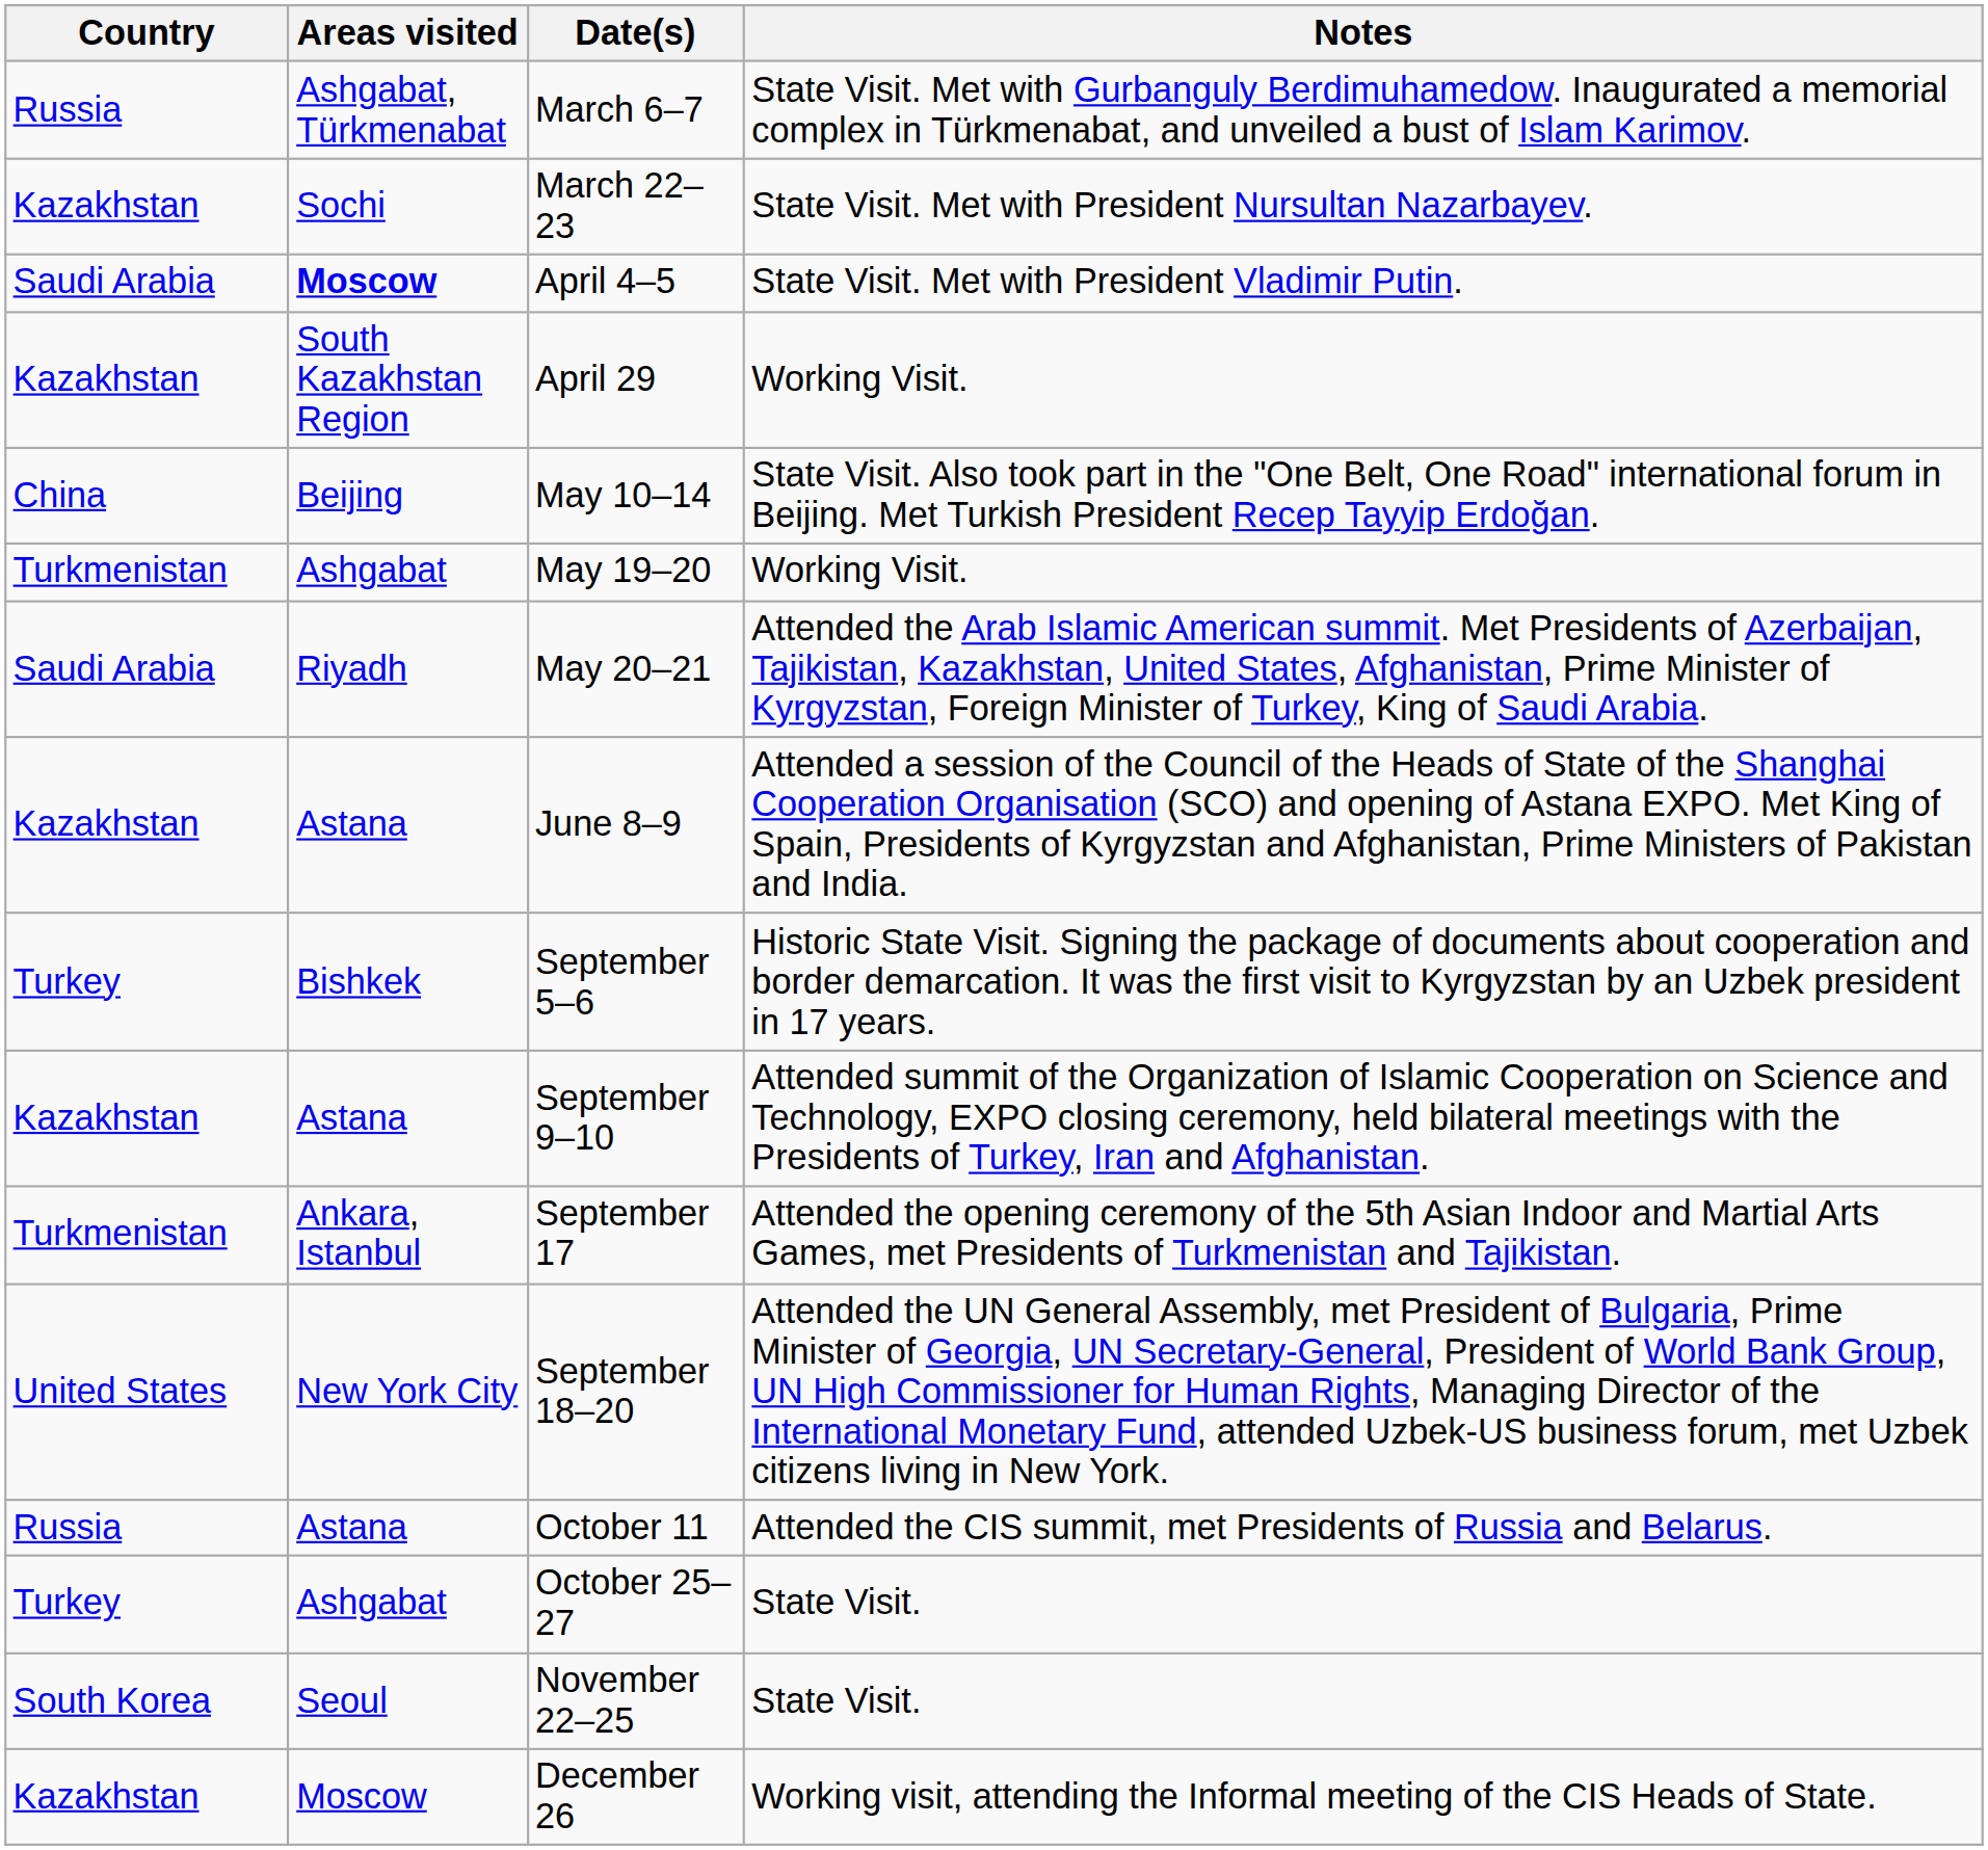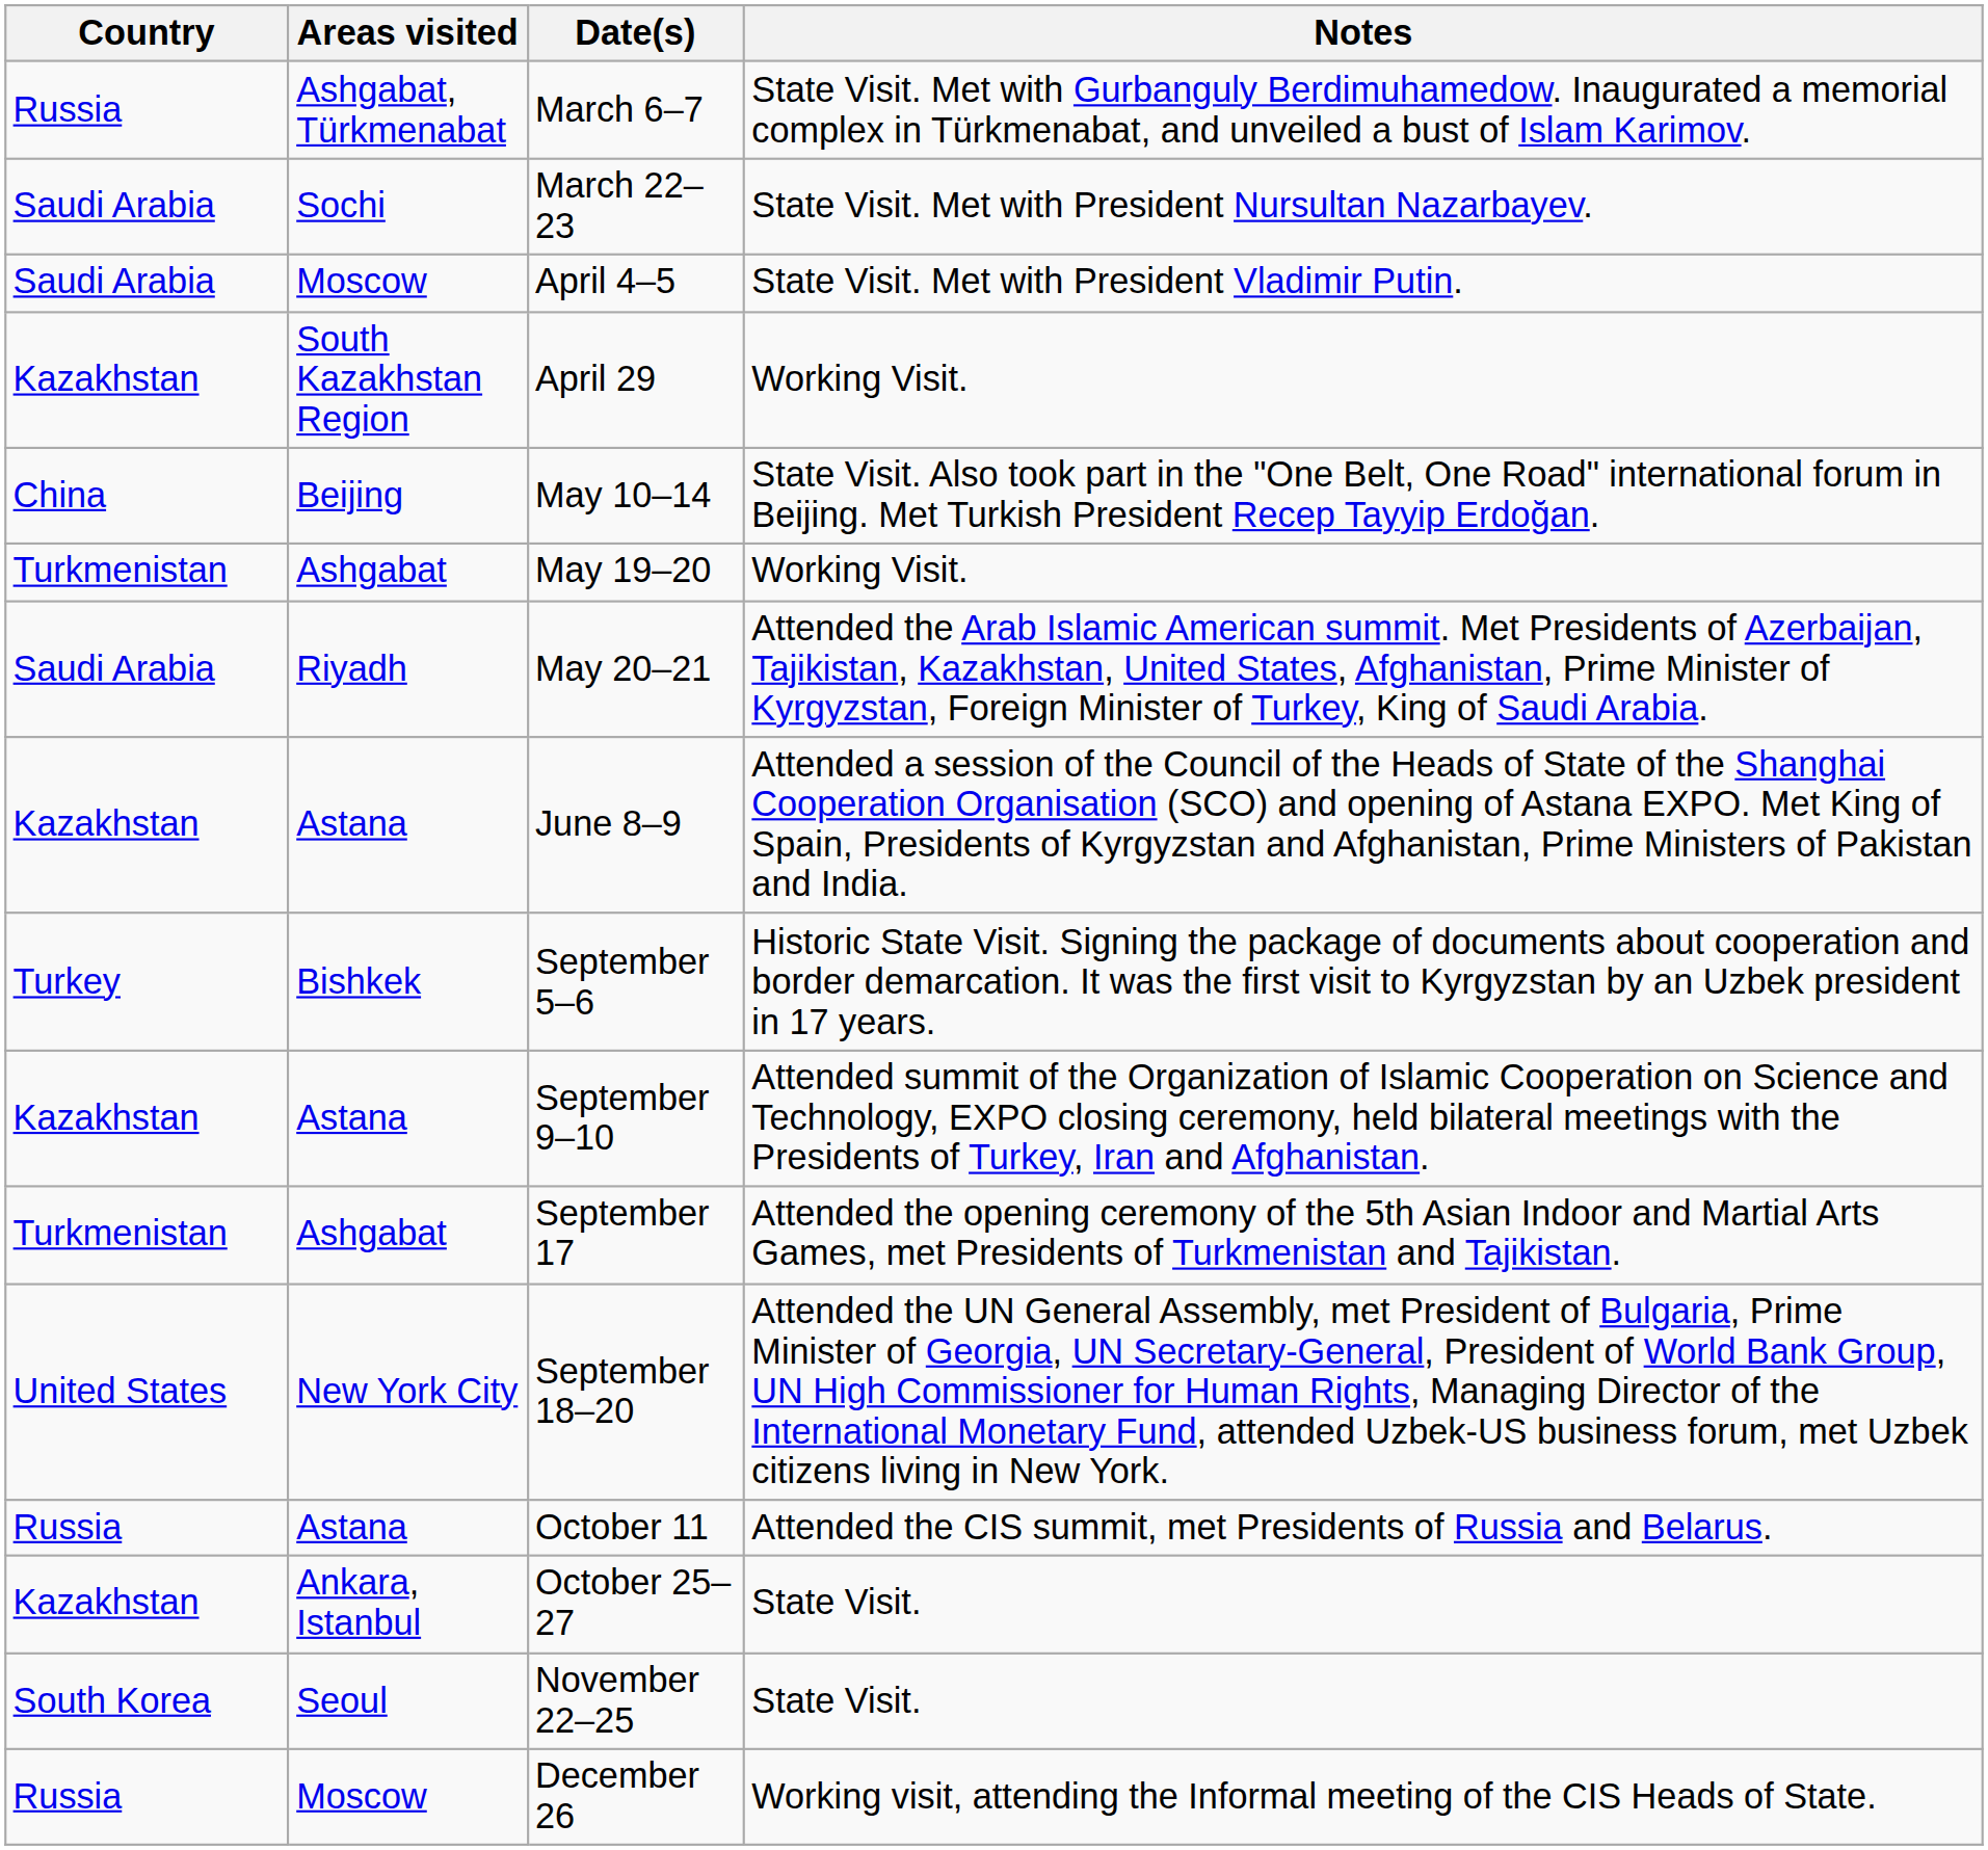 <table class="wikitable" style="margin: 1em auto 1em auto">
 <tr>
 <th width="120">Country</th>
 <th width="100">Areas visited</th>
 <th width="90">Date(s)</th>
 <th width="550">Notes</th>
 </tr>
 <tr>
 <td> <a href='#'>Russia</a></td>
 <td><a href='#'>Ashgabat</a>,<br><a href='#'>Türkmenabat</a></td>
 <td>March 6–7</td>
 <td>State Visit. Met with <a href='#'>Gurbanguly Berdimuhamedow</a>. Inaugurated a memorial complex in Türkmenabat, and unveiled a bust of <a href='#'>Islam Karimov</a>.</td>
 </tr>
 <tr>
-<td> <a href='#'>Kazakhstan</a></td>
+<td> <a href='#'>Saudi Arabia</a></td>
 <td><a href='#'>Sochi</a></td>
 <td>March 22–23</td>
 <td>State Visit. Met with President <a href='#'>Nursultan Nazarbayev</a>.</td>
 </tr>
 <tr>
 <td> <a href='#'>Saudi Arabia</a></td>
-<td><strong><a href='#'>Moscow</a></strong></td>
+<td><a href='#'>Moscow</a></td>
 <td>April 4–5</td>
 <td>State Visit. Met with President <a href='#'>Vladimir Putin</a>.</td>
 </tr>
 <tr>
 <td> <a href='#'>Kazakhstan</a></td>
 <td><a href='#'>South Kazakhstan Region</a></td>
 <td>April 29</td>
 <td>Working Visit.</td>
 </tr>
 <tr>
 <td> <a href='#'>China</a></td>
 <td><a href='#'>Beijing</a></td>
 <td>May 10–14</td>
 <td>State Visit. Also took part in the "One Belt, One Road" international forum in Beijing. Met Turkish President <a href='#'>Recep Tayyip Erdoğan</a>.</td>
 </tr>
 <tr>
 <td><a href='#'>Turkmenistan</a></td>
 <td><a href='#'>Ashgabat</a></td>
 <td>May 19–20</td>
 <td>Working Visit.</td>
 </tr>
 <tr>
 <td> <a href='#'>Saudi Arabia</a></td>
 <td><a href='#'>Riyadh</a></td>
 <td>May 20–21</td>
 <td>Attended the <a href='#'>Arab Islamic American summit</a>. Met Presidents of <a href='#'>Azerbaijan</a>, <a href='#'>Tajikistan</a>, <a href='#'>Kazakhstan</a>, <a href='#'>United States</a>, <a href='#'>Afghanistan</a>, Prime Minister of <a href='#'>Kyrgyzstan</a>, Foreign Minister of <a href='#'>Turkey</a>, King of <a href='#'>Saudi Arabia</a>.</td>
 </tr>
 <tr>
 <td> <a href='#'>Kazakhstan</a></td>
 <td><a href='#'>Astana</a></td>
 <td>June 8–9</td>
 <td>Attended a session of the Council of the Heads of State of the <a href='#'>Shanghai Cooperation Organisation</a> (SCO) and opening of Astana EXPO. Met King of Spain, Presidents of Kyrgyzstan and Afghanistan, Prime Ministers of Pakistan and India.</td>
 </tr>
 <tr>
 <td> <a href='#'>Turkey</a></td>
 <td><a href='#'>Bishkek</a></td>
 <td>September 5–6</td>
 <td>Historic State Visit. Signing the package of documents about cooperation and border demarcation. It was the first visit to Kyrgyzstan by an Uzbek president in 17 years.</td>
 </tr>
 <tr>
 <td> <a href='#'>Kazakhstan</a></td>
 <td><a href='#'>Astana</a></td>
 <td>September 9–10</td>
 <td>Attended summit of the Organization of Islamic Cooperation on Science and Technology, EXPO closing ceremony, held bilateral meetings with the Presidents of <a href='#'>Turkey</a>, <a href='#'>Iran</a> and <a href='#'>Afghanistan</a>.</td>
 </tr>
 <tr>
 <td> <a href='#'>Turkmenistan</a></td>
-<td><a href='#'>Ankara</a>, <a href='#'>Istanbul</a></td>
+<td><a href='#'>Ashgabat</a></td>
 <td>September 17</td>
 <td>Attended the opening ceremony of the 5th Asian Indoor and Martial Arts Games, met Presidents of <a href='#'>Turkmenistan</a> and <a href='#'>Tajikistan</a>.</td>
 </tr>
 <tr>
 <td> <a href='#'>United States</a></td>
 <td><a href='#'>New York City</a></td>
 <td>September 18–20</td>
 <td>Attended the UN General Assembly, met President of <a href='#'>Bulgaria</a>, Prime Minister of <a href='#'>Georgia</a>, <a href='#'>UN Secretary-General</a>, President of <a href='#'>World Bank Group</a>, <a href='#'>UN High Commissioner for Human Rights</a>, Managing Director of the <a href='#'>International Monetary Fund</a>, attended Uzbek-US business forum, met Uzbek citizens living in New York.</td>
 </tr>
 <tr>
 <td> <a href='#'>Russia</a></td>
 <td><a href='#'>Astana</a></td>
 <td>October 11</td>
 <td>Attended the CIS summit, met Presidents of <a href='#'>Russia</a> and <a href='#'>Belarus</a>.</td>
 </tr>
 <tr>
-<td> <a href='#'>Turkey</a></td>
-<td><a href='#'>Ashgabat</a></td>
+<td> <a href='#'>Kazakhstan</a></td>
+<td><a href='#'>Ankara</a>, <a href='#'>Istanbul</a></td>
 <td>October 25–27</td>
 <td>State Visit.</td>
 </tr>
 <tr>
 <td> <a href='#'>South Korea</a></td>
 <td><a href='#'>Seoul</a></td>
 <td>November 22–25</td>
 <td>State Visit.</td>
 </tr>
 <tr>
-<td> <a href='#'>Kazakhstan</a></td>
+<td> <a href='#'>Russia</a></td>
 <td><a href='#'>Moscow</a></td>
 <td>December 26</td>
 <td>Working visit, attending the Informal meeting of the CIS Heads of State.</td>
 </tr>
 </table>
